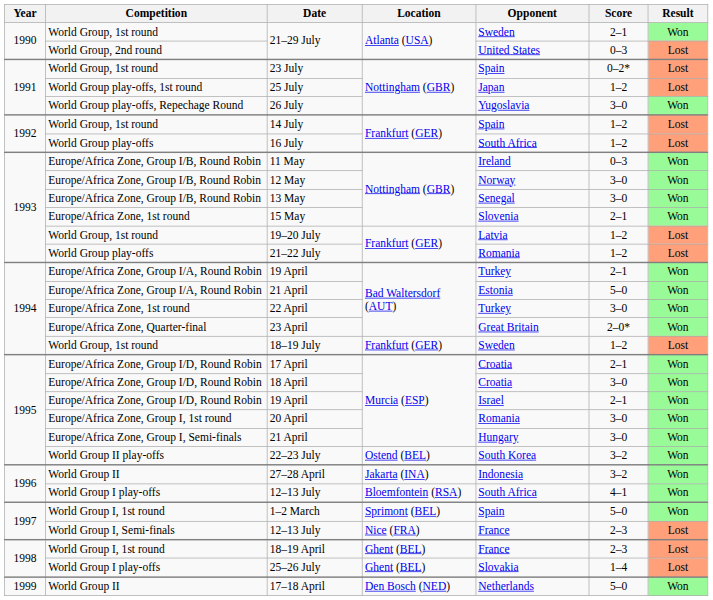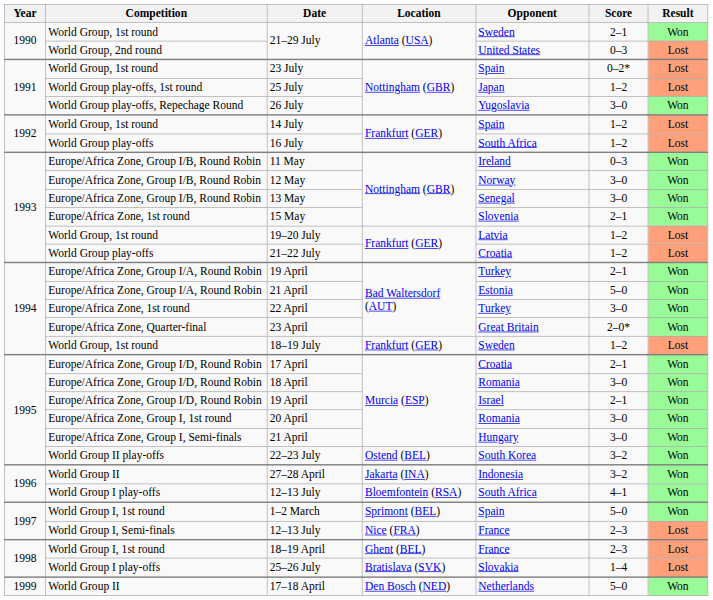 <table class="wikitable">
 <tr>
 <th width="50">Year</th>
 <th width="300">Competition</th>
 <th width="125">Date</th>
 <th width="150">Location</th>
 <th width="150">Opponent</th>
 <th width="75">Score</th>
 <th width="75">Result</th>
 </tr>
 <tr>
 <td align="center" rowspan="2">1990</td>
 <td>World Group, 1st round</td>
 <td rowspan="2">21–29 July</td>
 <td rowspan="2"><a href='#'>Atlanta</a> (<a href='#'>USA</a>)</td>
 <td> <a href='#'>Sweden</a></td>
 <td align="center">2–1</td>
 <td align="center" bgcolor="#98FB98">Won</td>
 </tr>
 <tr>
 <td>World Group, 2nd round</td>
 <td> <a href='#'>United States</a></td>
 <td align="center">0–3</td>
 <td align="center" bgcolor="FFA07A">Lost</td>
 </tr>
 <tr style="border-top:2px solid gray;">
 <td align="center" rowspan="3">1991</td>
 <td>World Group, 1st round</td>
 <td>23 July</td>
 <td rowspan="3"><a href='#'>Nottingham</a> (<a href='#'>GBR</a>)</td>
 <td> <a href='#'>Spain</a></td>
 <td align="center">0–2*</td>
 <td align="center" bgcolor="FFA07A">Lost</td>
 </tr>
 <tr>
 <td>World Group play-offs, 1st round</td>
 <td>25 July</td>
 <td> <a href='#'>Japan</a></td>
 <td align="center">1–2</td>
 <td align="center" bgcolor="FFA07A">Lost</td>
 </tr>
 <tr>
 <td>World Group play-offs, Repechage Round</td>
 <td>26 July</td>
 <td> <a href='#'>Yugoslavia</a></td>
 <td align="center">3–0</td>
 <td align="center" bgcolor="#98FB98">Won</td>
 </tr>
 <tr style="border-top:2px solid gray;">
 <td align="center" rowspan="2">1992</td>
 <td>World Group, 1st round</td>
 <td>14 July</td>
 <td rowspan="2"><a href='#'>Frankfurt</a> (<a href='#'>GER</a>)</td>
 <td> <a href='#'>Spain</a></td>
 <td align="center">1–2</td>
 <td align="center" bgcolor="FFA07A">Lost</td>
 </tr>
 <tr>
 <td>World Group play-offs</td>
 <td>16 July</td>
 <td> <a href='#'>South Africa</a></td>
 <td align="center">1–2</td>
 <td align="center" bgcolor="FFA07A">Lost</td>
 </tr>
 <tr style="border-top:2px solid gray;">
 <td align="center" rowspan="6">1993</td>
 <td>Europe/Africa Zone, Group I/B, Round Robin</td>
 <td>11 May</td>
 <td rowspan="4"><a href='#'>Nottingham</a> (<a href='#'>GBR</a>)</td>
 <td> <a href='#'>Ireland</a></td>
 <td align="center">0–3</td>
 <td align="center" bgcolor="#98FB98">Won</td>
 </tr>
 <tr>
 <td>Europe/Africa Zone, Group I/B, Round Robin</td>
 <td>12 May</td>
 <td> <a href='#'>Norway</a></td>
 <td align="center">3–0</td>
 <td align="center" bgcolor="#98FB98">Won</td>
 </tr>
 <tr>
 <td>Europe/Africa Zone, Group I/B, Round Robin</td>
 <td>13 May</td>
 <td> <a href='#'>Senegal</a></td>
 <td align="center">3–0</td>
 <td align="center" bgcolor="#98FB98">Won</td>
 </tr>
 <tr>
 <td>Europe/Africa Zone, 1st round</td>
 <td>15 May</td>
 <td> <a href='#'>Slovenia</a></td>
 <td align="center">2–1</td>
 <td align="center" bgcolor="#98FB98">Won</td>
 </tr>
 <tr>
 <td>World Group, 1st round</td>
 <td>19–20 July</td>
 <td rowspan="2"><a href='#'>Frankfurt</a> (<a href='#'>GER</a>)</td>
 <td> <a href='#'>Latvia</a></td>
 <td align="center">1–2</td>
 <td align="center" bgcolor="FFA07A">Lost</td>
 </tr>
 <tr>
 <td>World Group play-offs</td>
 <td>21–22 July</td>
-<td> <a href='#'>Romania</a></td>
+<td> <a href='#'>Croatia</a></td>
 <td align="center">1–2</td>
 <td align="center" bgcolor="FFA07A">Lost</td>
 </tr>
 <tr style="border-top:2px solid gray;">
 <td align="center" rowspan="5">1994</td>
 <td>Europe/Africa Zone, Group I/A, Round Robin</td>
 <td>19 April</td>
 <td rowspan="4"><a href='#'>Bad Waltersdorf</a> (<a href='#'>AUT</a>)</td>
 <td> <a href='#'>Turkey</a></td>
 <td align="center">2–1</td>
 <td align="center" bgcolor="#98FB98">Won</td>
 </tr>
 <tr>
 <td>Europe/Africa Zone, Group I/A, Round Robin</td>
 <td>21 April</td>
 <td> <a href='#'>Estonia</a></td>
 <td align="center">5–0</td>
 <td align="center" bgcolor="#98FB98">Won</td>
 </tr>
 <tr>
 <td>Europe/Africa Zone, 1st round</td>
 <td>22 April</td>
 <td> <a href='#'>Turkey</a></td>
 <td align="center">3–0</td>
 <td align="center" bgcolor="#98FB98">Won</td>
 </tr>
 <tr>
 <td>Europe/Africa Zone, Quarter-final</td>
 <td>23 April</td>
 <td> <a href='#'>Great Britain</a></td>
 <td align="center">2–0*</td>
 <td align="center" bgcolor="#98FB98">Won</td>
 </tr>
 <tr>
 <td>World Group, 1st round</td>
 <td>18–19 July</td>
 <td><a href='#'>Frankfurt</a> (<a href='#'>GER</a>)</td>
 <td> <a href='#'>Sweden</a></td>
 <td align="center">1–2</td>
 <td align="center" bgcolor="FFA07A">Lost</td>
 </tr>
 <tr style="border-top:2px solid gray;">
 <td align="center" rowspan="6">1995</td>
 <td>Europe/Africa Zone, Group I/D, Round Robin</td>
 <td>17 April</td>
 <td rowspan="5"><a href='#'>Murcia</a> (<a href='#'>ESP</a>)</td>
 <td> <a href='#'>Croatia</a></td>
 <td align="center">2–1</td>
 <td align="center" bgcolor="#98FB98">Won</td>
 </tr>
 <tr>
 <td>Europe/Africa Zone, Group I/D, Round Robin</td>
 <td>18 April</td>
-<td> <a href='#'>Croatia</a></td>
+<td> <a href='#'>Romania</a></td>
 <td align="center">3–0</td>
 <td align="center" bgcolor="#98FB98">Won</td>
 </tr>
 <tr>
 <td>Europe/Africa Zone, Group I/D, Round Robin</td>
 <td>19 April</td>
 <td> <a href='#'>Israel</a></td>
 <td align="center">2–1</td>
 <td align="center" bgcolor="#98FB98">Won</td>
 </tr>
 <tr>
 <td>Europe/Africa Zone, Group I, 1st round</td>
 <td>20 April</td>
 <td> <a href='#'>Romania</a></td>
 <td align="center">3–0</td>
 <td align="center" bgcolor="#98FB98">Won</td>
 </tr>
 <tr>
 <td>Europe/Africa Zone, Group I, Semi-finals</td>
 <td>21 April</td>
 <td> <a href='#'>Hungary</a></td>
 <td align="center">3–0</td>
 <td align="center" bgcolor="#98FB98">Won</td>
 </tr>
 <tr>
 <td>World Group II play-offs</td>
 <td>22–23 July</td>
 <td><a href='#'>Ostend</a> (<a href='#'>BEL</a>)</td>
 <td> <a href='#'>South Korea</a></td>
 <td align="center">3–2</td>
 <td align="center" bgcolor="#98FB98">Won</td>
 </tr>
 <tr style="border-top:2px solid gray;">
 <td align="center" rowspan="2">1996</td>
 <td>World Group II</td>
 <td>27–28 April</td>
 <td><a href='#'>Jakarta</a> (<a href='#'>INA</a>)</td>
 <td> <a href='#'>Indonesia</a></td>
 <td align="center">3–2</td>
 <td align="center" bgcolor="#98FB98">Won</td>
 </tr>
 <tr>
 <td>World Group I play-offs</td>
 <td>12–13 July</td>
 <td><a href='#'>Bloemfontein</a> (<a href='#'>RSA</a>)</td>
 <td> <a href='#'>South Africa</a></td>
 <td align="center">4–1</td>
 <td align="center" bgcolor="#98FB98">Won</td>
 </tr>
 <tr style="border-top:2px solid gray;">
 <td align="center" rowspan="2">1997</td>
 <td>World Group I, 1st round</td>
 <td>1–2 March</td>
 <td><a href='#'>Sprimont</a> (<a href='#'>BEL</a>)</td>
 <td> <a href='#'>Spain</a></td>
 <td align="center">5–0</td>
 <td align="center" bgcolor="#98FB98">Won</td>
 </tr>
 <tr>
 <td>World Group I, Semi-finals</td>
 <td>12–13 July</td>
 <td><a href='#'>Nice</a> (<a href='#'>FRA</a>)</td>
 <td> <a href='#'>France</a></td>
 <td align="center">2–3</td>
 <td align="center" bgcolor="FFA07A">Lost</td>
 </tr>
 <tr style="border-top:2px solid gray;">
 <td align="center" rowspan="2">1998</td>
 <td>World Group I, 1st round</td>
 <td>18–19 April</td>
 <td><a href='#'>Ghent</a> (<a href='#'>BEL</a>)</td>
 <td> <a href='#'>France</a></td>
 <td align="center">2–3</td>
 <td align="center" bgcolor="FFA07A">Lost</td>
 </tr>
 <tr>
 <td>World Group I play-offs</td>
 <td>25–26 July</td>
-<td><a href='#'>Ghent</a> (<a href='#'>BEL</a>)</td>
+<td><a href='#'>Bratislava</a> (<a href='#'>SVK</a>)</td>
 <td> <a href='#'>Slovakia</a></td>
 <td align="center">1–4</td>
 <td align="center" bgcolor="FFA07A">Lost</td>
 </tr>
 <tr style="border-top:2px solid gray;">
 <td align="center" rowspan="1">1999</td>
 <td>World Group II</td>
 <td>17–18 April</td>
 <td><a href='#'>Den Bosch</a> (<a href='#'>NED</a>)</td>
 <td> <a href='#'>Netherlands</a></td>
 <td align="center">5–0</td>
 <td align="center" bgcolor="#98FB98">Won</td>
 </tr>
 </table>
